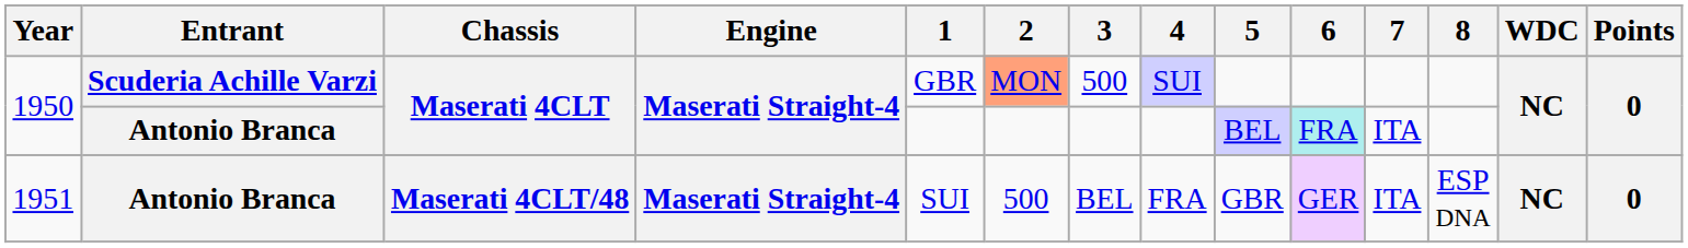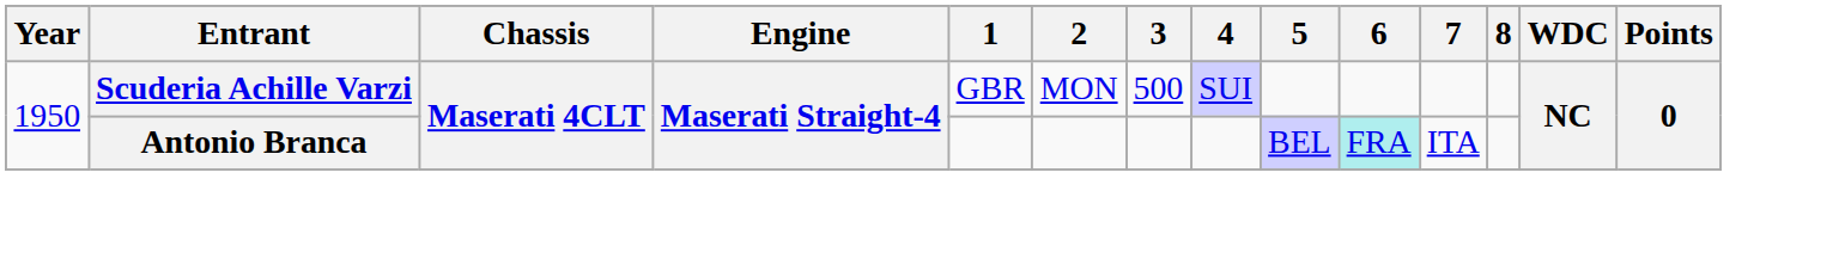 <table class="wikitable" style="text-align:center; font-size:90%">
 <tr>
 <th>Year</th>
 <th>Entrant</th>
 <th>Chassis</th>
 <th>Engine</th>
 <th>1</th>
 <th>2</th>
 <th>3</th>
 <th>4</th>
 <th>5</th>
 <th>6</th>
 <th>7</th>
 <th>8</th>
 <th>WDC</th>
 <th>Points</th>
 </tr>
 <tr>
 <td rowspan=2><a href='#'>1950</a></td>
 <th><a href='#'>Scuderia Achille Varzi</a></th>
 <th rowspan=2><a href='#'>Maserati</a> <a href='#'>4CLT</a></th>
 <th rowspan=2><a href='#'>Maserati</a> <a href='#'>Straight-4</a></th>
 <td><a href='#'>GBR</a></td>
-<td style="background: lightsalmon;"><a href='#'>MON</a></td>
+<td><a href='#'>MON</a></td>
 <td><a href='#'>500</a></td>
 <td style="background:#CFCFFF;"><a href='#'>SUI</a><br></td>
 <td></td>
 <td></td>
 <td></td>
 <td></td>
 <th rowspan=2>NC</th>
 <th rowspan=2>0</th>
 </tr>
 <tr>
 <th>Antonio Branca</th>
 <td></td>
 <td></td>
 <td></td>
 <td></td>
 <td style="background:#CFCFFF;"><a href='#'>BEL</a><br></td>
 <td style="background: paleturquoise;"><a href='#'>FRA</a></td>
 <td><a href='#'>ITA</a></td>
 <td></td>
 </tr>
-<tr>
-<td><a href='#'>1951</a></td>
-<th>Antonio Branca</th>
-<th><a href='#'>Maserati</a> <a href='#'>4CLT/48</a></th>
-<th><a href='#'>Maserati</a> <a href='#'>Straight-4</a></th>
-<td><a href='#'>SUI</a></td>
-<td><a href='#'>500</a></td>
-<td><a href='#'>BEL</a></td>
-<td><a href='#'>FRA</a></td>
-<td><a href='#'>GBR</a></td>
-<td style="background:#EFCFFF;"><a href='#'>GER</a><br></td>
-<td><a href='#'>ITA</a></td>
-<td><a href='#'>ESP</a><br><small>DNA</small></td>
-<th>NC</th>
-<th>0</th>
-</tr>
 </table>
